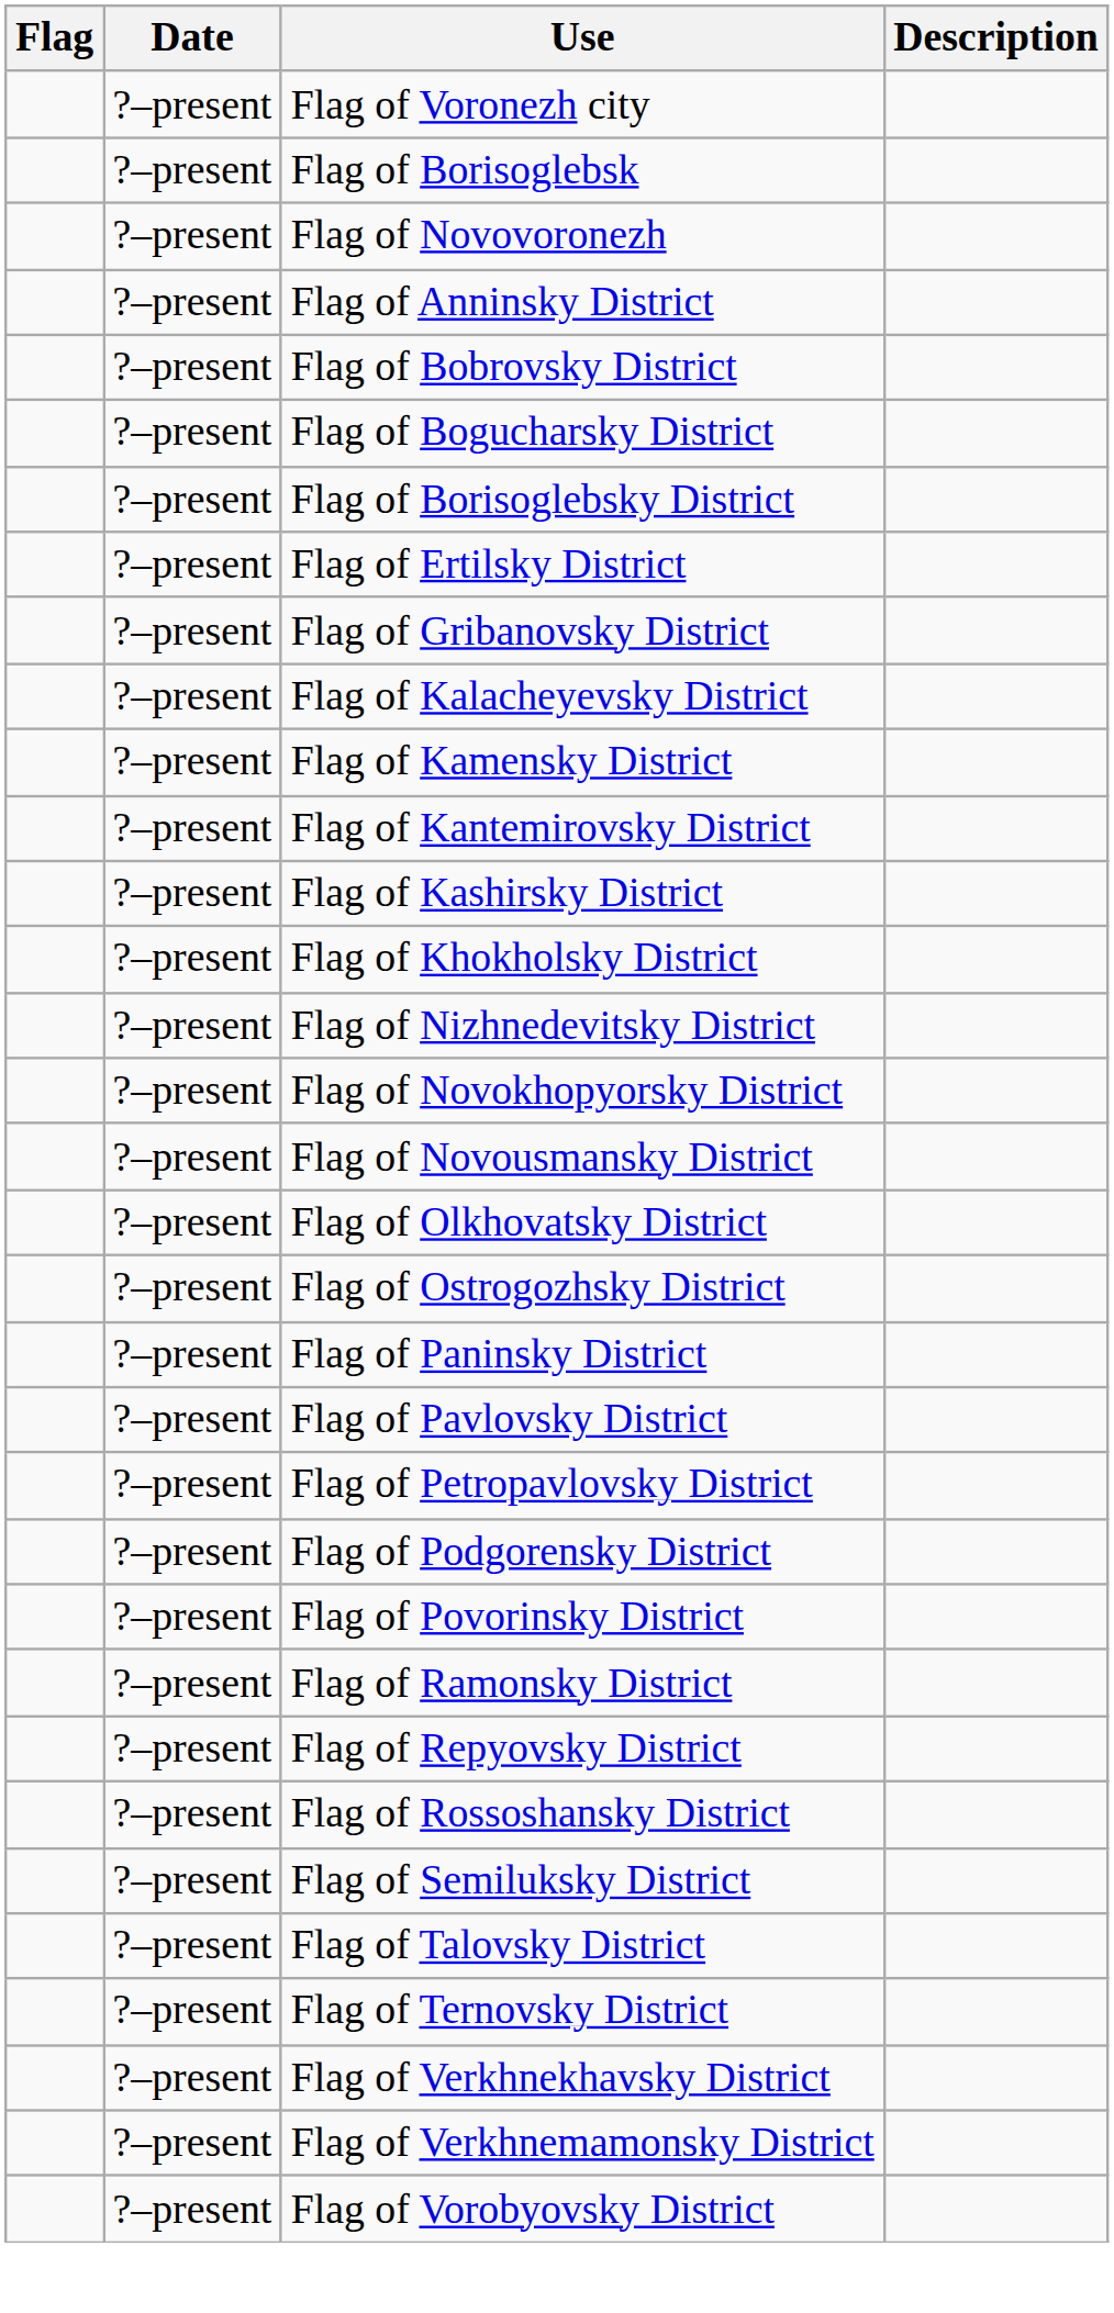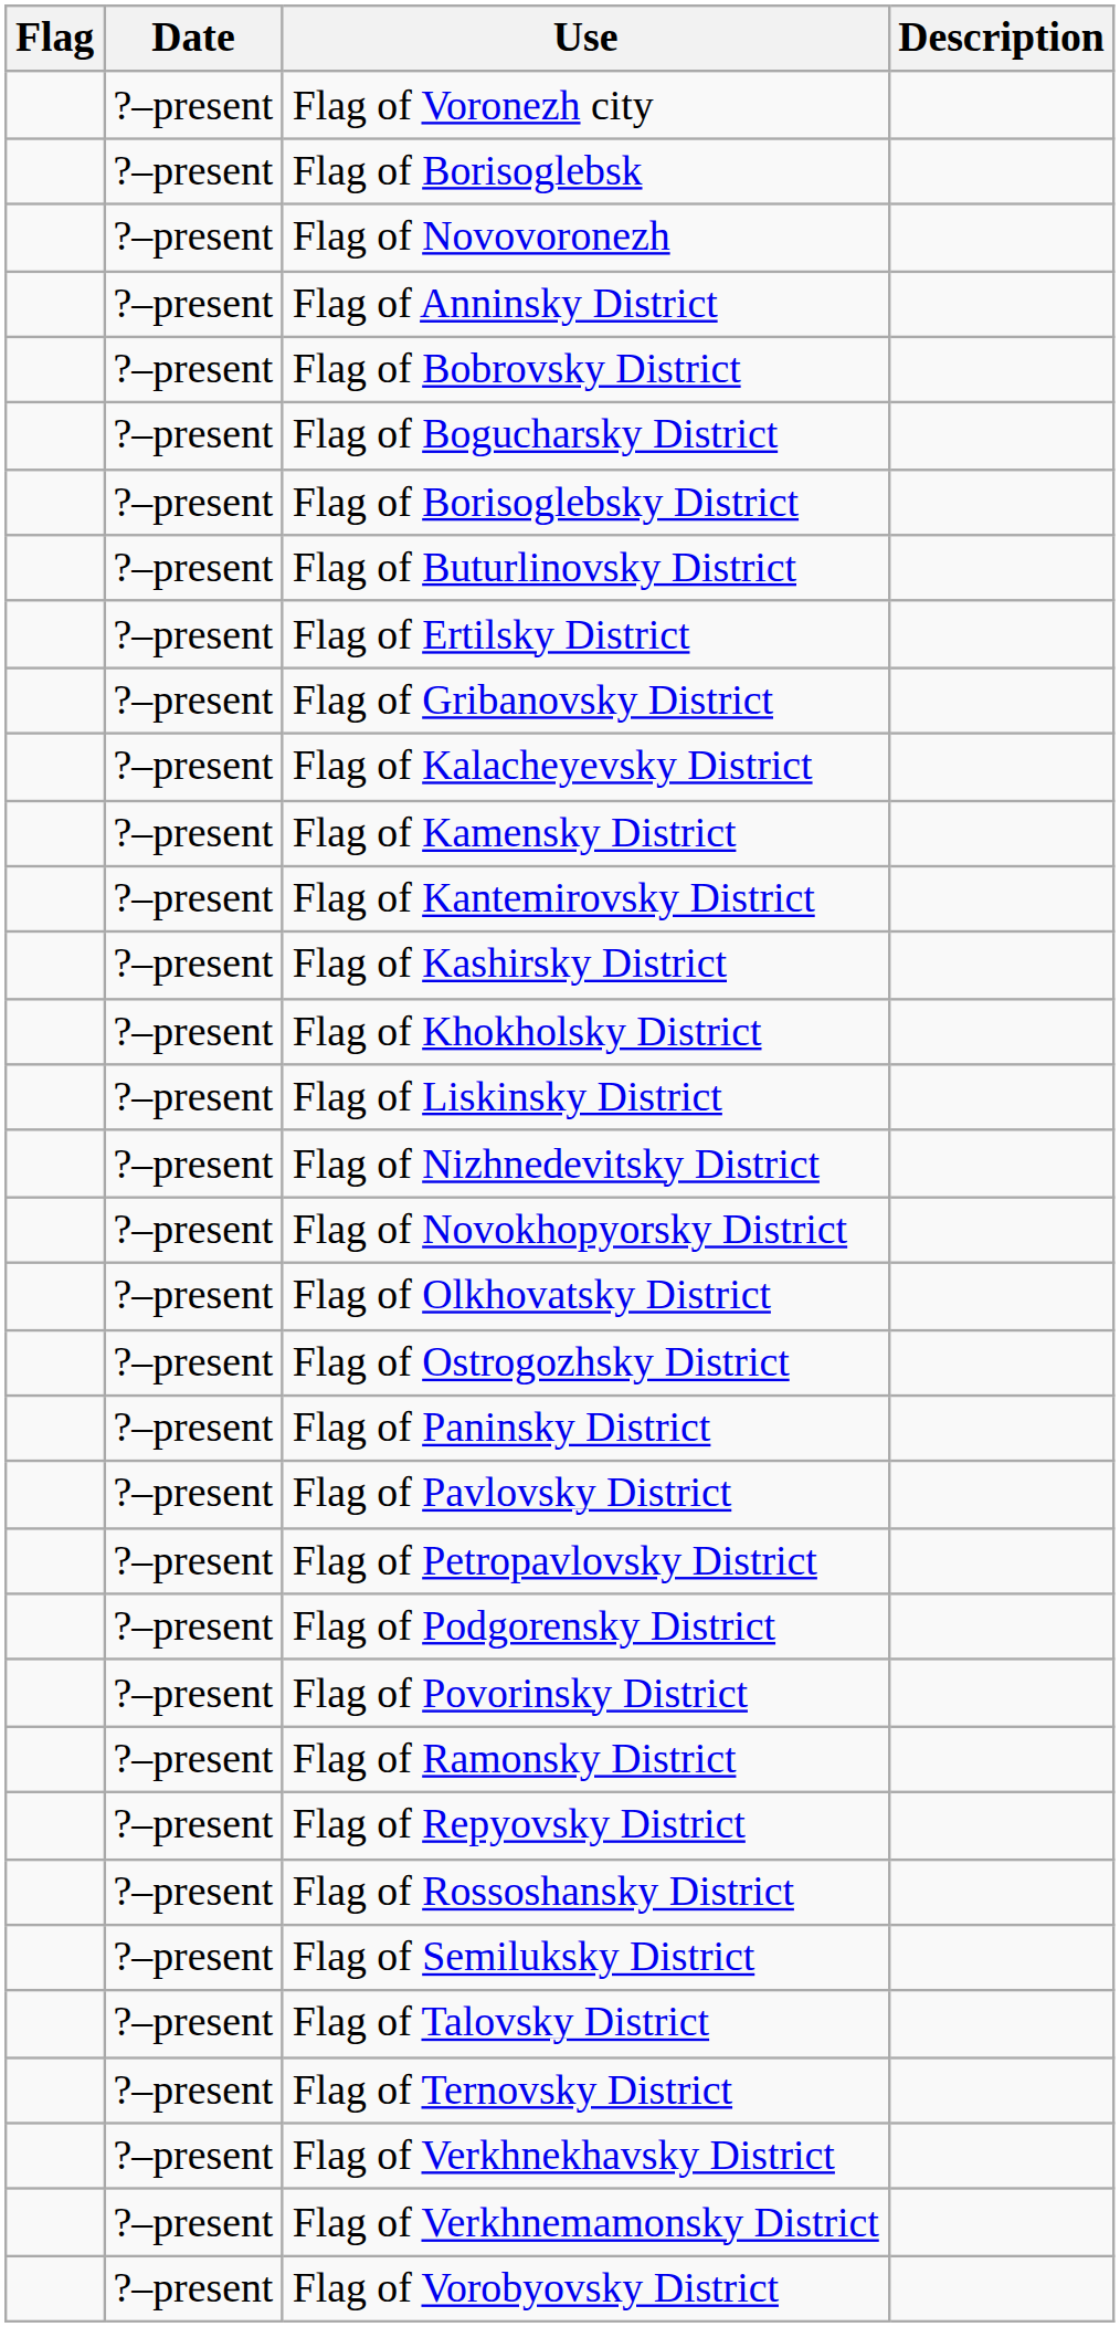 <table class="wikitable">
 <tr>
 <th>Flag</th>
 <th>Date</th>
 <th>Use</th>
 <th>Description</th>
 </tr>
 <tr>
 <td></td>
 <td>?–present</td>
 <td>Flag of <a href='#'>Voronezh</a> city</td>
 <td></td>
 </tr>
 <tr>
 <td></td>
 <td>?–present</td>
 <td>Flag of <a href='#'>Borisoglebsk</a></td>
 <td></td>
 </tr>
 <tr>
 <td></td>
 <td>?–present</td>
 <td>Flag of <a href='#'>Novovoronezh</a></td>
 <td></td>
 </tr>
 <tr>
 <td></td>
 <td>?–present</td>
 <td>Flag of <a href='#'>Anninsky District</a></td>
 <td></td>
 </tr>
 <tr>
 <td></td>
 <td>?–present</td>
 <td>Flag of <a href='#'>Bobrovsky District</a></td>
 <td></td>
 </tr>
 <tr>
 <td></td>
 <td>?–present</td>
 <td>Flag of <a href='#'>Bogucharsky District</a></td>
 <td></td>
 </tr>
 <tr>
 <td></td>
 <td>?–present</td>
 <td>Flag of <a href='#'>Borisoglebsky District</a></td>
 <td></td>
 </tr>
 <tr>
 <td></td>
 <td>?–present</td>
+<td>Flag of <a href='#'>Buturlinovsky District</a></td>
+<td></td>
+</tr>
+<tr>
+<td></td>
+<td>?–present</td>
 <td>Flag of <a href='#'>Ertilsky District</a></td>
 <td></td>
 </tr>
 <tr>
 <td></td>
 <td>?–present</td>
 <td>Flag of <a href='#'>Gribanovsky District</a></td>
 <td></td>
 </tr>
 <tr>
 <td></td>
 <td>?–present</td>
 <td>Flag of <a href='#'>Kalacheyevsky District</a></td>
 <td></td>
 </tr>
 <tr>
 <td></td>
 <td>?–present</td>
 <td>Flag of <a href='#'>Kamensky District</a></td>
 <td></td>
 </tr>
 <tr>
 <td></td>
 <td>?–present</td>
 <td>Flag of <a href='#'>Kantemirovsky District</a></td>
 <td></td>
 </tr>
 <tr>
 <td></td>
 <td>?–present</td>
 <td>Flag of <a href='#'>Kashirsky District</a></td>
 <td></td>
 </tr>
 <tr>
 <td></td>
 <td>?–present</td>
 <td>Flag of <a href='#'>Khokholsky District</a></td>
 <td></td>
 </tr>
 <tr>
 <td></td>
 <td>?–present</td>
+<td>Flag of <a href='#'>Liskinsky District</a></td>
+<td></td>
+</tr>
+<tr>
+<td></td>
+<td>?–present</td>
 <td>Flag of <a href='#'>Nizhnedevitsky District</a></td>
 <td></td>
 </tr>
 <tr>
 <td></td>
 <td>?–present</td>
 <td>Flag of <a href='#'>Novokhopyorsky District</a></td>
-<td></td>
-</tr>
-<tr>
-<td></td>
-<td>?–present</td>
-<td>Flag of <a href='#'>Novousmansky District</a></td>
 <td></td>
 </tr>
 <tr>
 <td></td>
 <td>?–present</td>
 <td>Flag of <a href='#'>Olkhovatsky District</a></td>
 <td></td>
 </tr>
 <tr>
 <td></td>
 <td>?–present</td>
 <td>Flag of <a href='#'>Ostrogozhsky District</a></td>
 <td></td>
 </tr>
 <tr>
 <td></td>
 <td>?–present</td>
 <td>Flag of <a href='#'>Paninsky District</a></td>
 <td></td>
 </tr>
 <tr>
 <td></td>
 <td>?–present</td>
 <td>Flag of <a href='#'>Pavlovsky District</a></td>
 <td></td>
 </tr>
 <tr>
 <td></td>
 <td>?–present</td>
 <td>Flag of <a href='#'>Petropavlovsky District</a></td>
 <td></td>
 </tr>
 <tr>
 <td></td>
 <td>?–present</td>
 <td>Flag of <a href='#'>Podgorensky District</a></td>
 <td></td>
 </tr>
 <tr>
 <td></td>
 <td>?–present</td>
 <td>Flag of <a href='#'>Povorinsky District</a></td>
 <td></td>
 </tr>
 <tr>
 <td></td>
 <td>?–present</td>
 <td>Flag of <a href='#'>Ramonsky District</a></td>
 <td></td>
 </tr>
 <tr>
 <td></td>
 <td>?–present</td>
 <td>Flag of <a href='#'>Repyovsky District</a></td>
 <td></td>
 </tr>
 <tr>
 <td></td>
 <td>?–present</td>
 <td>Flag of <a href='#'>Rossoshansky District</a></td>
 <td></td>
 </tr>
 <tr>
 <td></td>
 <td>?–present</td>
 <td>Flag of <a href='#'>Semiluksky District</a></td>
 <td></td>
 </tr>
 <tr>
 <td></td>
 <td>?–present</td>
 <td>Flag of <a href='#'>Talovsky District</a></td>
 <td></td>
 </tr>
 <tr>
 <td></td>
 <td>?–present</td>
 <td>Flag of <a href='#'>Ternovsky District</a></td>
 <td></td>
 </tr>
 <tr>
 <td></td>
 <td>?–present</td>
 <td>Flag of <a href='#'>Verkhnekhavsky District</a></td>
 <td></td>
 </tr>
 <tr>
 <td></td>
 <td>?–present</td>
 <td>Flag of <a href='#'>Verkhnemamonsky District</a></td>
 <td></td>
 </tr>
 <tr>
 <td></td>
 <td>?–present</td>
 <td>Flag of <a href='#'>Vorobyovsky District</a></td>
 <td></td>
 </tr>
 </table>
